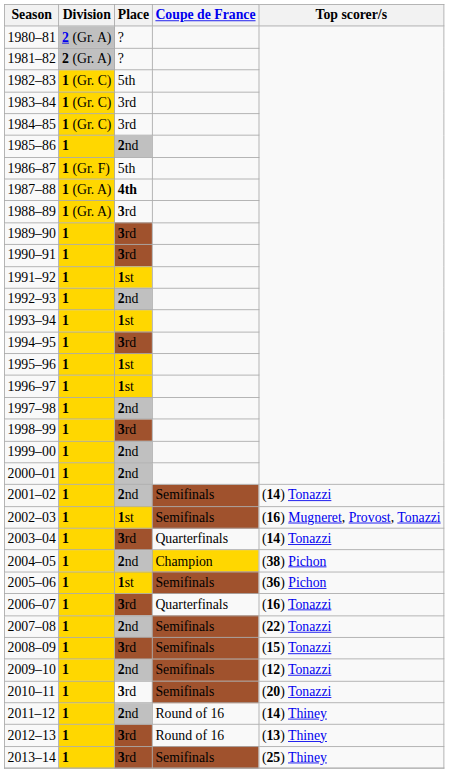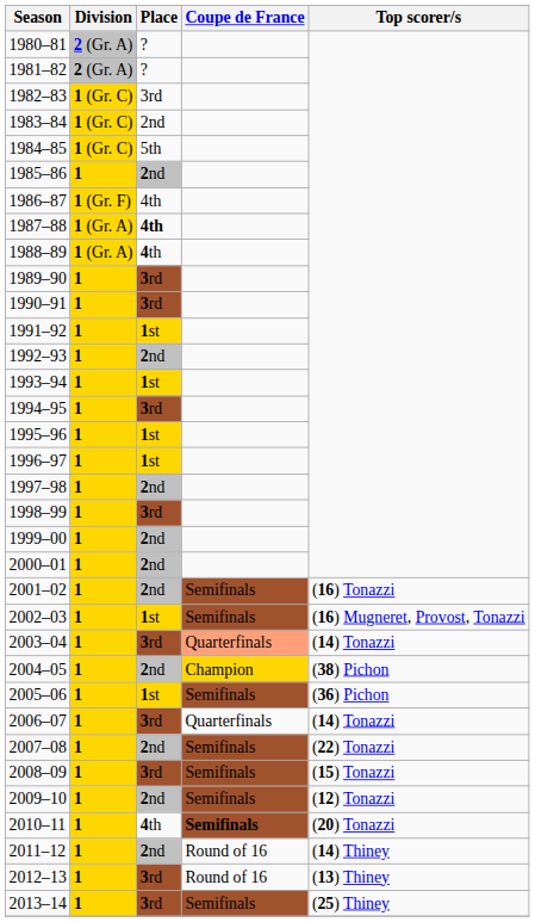 <table class="wikitable">
 <tr style="background:#f0f6fa;">
 <th><strong>Season</strong></th>
 <th><strong>Division</strong></th>
 <th><strong>Place</strong></th>
 <th><strong><a href='#'>Coupe de France</a></strong></th>
 <th><strong>Top scorer/s</strong></th>
 </tr>
 <tr>
 <td>1980–81</td>
 <td bgcolor=silver><strong><a href='#'>2</a></strong> (Gr. A)</td>
 <td>?</td>
 <td></td>
 </tr>
 <tr>
 <td>1981–82</td>
 <td bgcolor=silver><strong>2</strong> (Gr. A)</td>
 <td>?</td>
 <td></td>
 </tr>
 <tr>
 <td>1982–83</td>
 <td bgcolor=gold><strong>1</strong> (Gr. C)</td>
-<td>5th</td>
+<td>3rd</td>
 <td></td>
 </tr>
 <tr>
 <td>1983–84</td>
 <td bgcolor=gold><strong>1</strong> (Gr. C)</td>
-<td>3rd</td>
+<td>2nd</td>
 <td></td>
 </tr>
 <tr>
 <td>1984–85</td>
 <td bgcolor=gold><strong>1</strong> (Gr. C)</td>
-<td>3rd</td>
+<td>5th</td>
 <td></td>
 </tr>
 <tr>
 <td>1985–86</td>
 <td bgcolor=gold><strong>1</strong></td>
 <td bgcolor=silver><strong>2</strong>nd</td>
 <td></td>
 </tr>
 <tr>
 <td>1986–87</td>
 <td bgcolor=gold><strong>1</strong> (Gr. F)</td>
-<td>5th</td>
+<td>4th</td>
 <td></td>
 </tr>
 <tr>
 <td>1987–88</td>
 <td bgcolor=gold><strong>1</strong> (Gr. A)</td>
 <td><strong>4th</strong></td>
 <td></td>
 </tr>
 <tr>
 <td>1988–89</td>
 <td bgcolor=gold><strong>1</strong> (Gr. A)</td>
-<td><strong>3</strong>rd</td>
+<td><strong>4</strong>th</td>
 <td></td>
 </tr>
 <tr>
 <td>1989–90</td>
 <td bgcolor=gold><strong>1</strong></td>
 <td bgcolor=#A0522D><strong>3</strong>rd</td>
 <td></td>
 </tr>
 <tr>
 <td>1990–91</td>
 <td bgcolor=gold><strong>1</strong></td>
 <td bgcolor=#A0522D><strong>3</strong>rd</td>
 <td></td>
 </tr>
 <tr>
 <td>1991–92</td>
 <td bgcolor=gold><strong>1</strong></td>
 <td bgcolor=gold><strong>1</strong>st</td>
 <td></td>
 </tr>
 <tr>
 <td>1992–93</td>
 <td bgcolor=gold><strong>1</strong></td>
 <td bgcolor=silver><strong>2</strong>nd</td>
 <td></td>
 </tr>
 <tr>
 <td>1993–94</td>
 <td bgcolor=gold><strong>1</strong></td>
 <td bgcolor=gold><strong>1</strong>st</td>
 <td></td>
 </tr>
 <tr>
 <td>1994–95</td>
 <td bgcolor=gold><strong>1</strong></td>
 <td bgcolor=#A0522D><strong>3</strong>rd</td>
 <td></td>
 </tr>
 <tr>
 <td>1995–96</td>
 <td bgcolor=gold><strong>1</strong></td>
 <td bgcolor=gold><strong>1</strong>st</td>
 <td></td>
 </tr>
 <tr>
 <td>1996–97</td>
 <td bgcolor=gold><strong>1</strong></td>
 <td bgcolor=gold><strong>1</strong>st</td>
 <td></td>
 </tr>
 <tr>
 <td>1997–98</td>
 <td bgcolor=gold><strong>1</strong></td>
 <td bgcolor=silver><strong>2</strong>nd</td>
 <td></td>
 </tr>
 <tr>
 <td>1998–99</td>
 <td bgcolor=gold><strong>1</strong></td>
 <td bgcolor=#A0522D><strong>3</strong>rd</td>
 <td></td>
 </tr>
 <tr>
 <td>1999–00</td>
 <td bgcolor=gold><strong>1</strong></td>
 <td bgcolor=silver><strong>2</strong>nd</td>
 <td></td>
 </tr>
 <tr>
 <td>2000–01</td>
 <td bgcolor=gold><strong>1</strong></td>
 <td bgcolor=silver><strong>2</strong>nd</td>
 <td></td>
 </tr>
 <tr>
 <td>2001–02</td>
 <td bgcolor=gold><strong>1</strong></td>
 <td bgcolor=silver><strong>2</strong>nd</td>
 <td bgcolor=#A0522D>Semifinals</td>
-<td>(<strong>14</strong>) <a href='#'>Tonazzi</a></td>
+<td>(<strong>16</strong>) <a href='#'>Tonazzi</a></td>
 </tr>
 <tr>
 <td>2002–03</td>
 <td bgcolor=gold><strong>1</strong></td>
 <td bgcolor=gold><strong>1</strong>st</td>
 <td bgcolor=#A0522D>Semifinals</td>
 <td>(<strong>16</strong>) <a href='#'>Mugneret</a>, <a href='#'>Provost</a>, <a href='#'>Tonazzi</a></td>
 </tr>
 <tr>
 <td>2003–04</td>
 <td bgcolor=gold><strong>1</strong></td>
 <td bgcolor=#A0522D><strong>3</strong>rd</td>
-<td>Quarterfinals</td>
+<td style="background: lightsalmon;">Quarterfinals</td>
 <td>(<strong>14</strong>) <a href='#'>Tonazzi</a></td>
 </tr>
 <tr>
 <td>2004–05</td>
 <td bgcolor=gold><strong>1</strong></td>
 <td bgcolor=silver><strong>2</strong>nd</td>
 <td bgcolor=gold>Champion</td>
 <td>(<strong>38</strong>) <a href='#'>Pichon</a></td>
 </tr>
 <tr>
 <td>2005–06</td>
 <td bgcolor=gold><strong>1</strong></td>
 <td bgcolor=gold><strong>1</strong>st</td>
 <td bgcolor=#A0522D>Semifinals</td>
 <td>(<strong>36</strong>) <a href='#'>Pichon</a></td>
 </tr>
 <tr>
 <td>2006–07</td>
 <td bgcolor=gold><strong>1</strong></td>
 <td bgcolor=#A0522D><strong>3</strong>rd</td>
 <td>Quarterfinals</td>
-<td>(<strong>16</strong>) <a href='#'>Tonazzi</a></td>
+<td>(<strong>14</strong>) <a href='#'>Tonazzi</a></td>
 </tr>
 <tr>
 <td>2007–08</td>
 <td bgcolor=gold><strong>1</strong></td>
 <td bgcolor=silver><strong>2</strong>nd</td>
 <td bgcolor=#A0522D>Semifinals</td>
 <td>(<strong>22</strong>) <a href='#'>Tonazzi</a></td>
 </tr>
 <tr>
 <td>2008–09</td>
 <td bgcolor=gold><strong>1</strong></td>
 <td bgcolor=#A0522D><strong>3</strong>rd</td>
 <td bgcolor=#A0522D>Semifinals</td>
 <td>(<strong>15</strong>) <a href='#'>Tonazzi</a></td>
 </tr>
 <tr>
 <td>2009–10</td>
 <td bgcolor=gold><strong>1</strong></td>
 <td bgcolor=silver><strong>2</strong>nd</td>
 <td bgcolor=#A0522D>Semifinals</td>
 <td>(<strong>12</strong>) <a href='#'>Tonazzi</a></td>
 </tr>
 <tr>
 <td>2010–11</td>
 <td bgcolor=gold><strong>1</strong></td>
-<td><strong>3</strong>rd</td>
-<td bgcolor=#A0522D>Semifinals</td>
+<td><strong>4</strong>th</td>
+<td bgcolor=#A0522D><strong>Semifinals</strong></td>
 <td>(<strong>20</strong>) <a href='#'>Tonazzi</a></td>
 </tr>
 <tr>
 <td>2011–12</td>
 <td bgcolor=gold><strong>1</strong></td>
 <td bgcolor=silver><strong>2</strong>nd</td>
 <td>Round of 16</td>
 <td>(<strong>14</strong>) <a href='#'>Thiney</a></td>
 </tr>
 <tr>
 <td>2012–13</td>
 <td bgcolor=gold><strong>1</strong></td>
 <td bgcolor=#A0522D><strong>3</strong>rd</td>
 <td>Round of 16</td>
 <td>(<strong>13</strong>) <a href='#'>Thiney</a></td>
 </tr>
 <tr>
 <td>2013–14</td>
 <td bgcolor=gold><strong>1</strong></td>
 <td bgcolor=#A0522D><strong>3</strong>rd</td>
 <td bgcolor=#A0522D>Semifinals</td>
 <td>(<strong>25</strong>) <a href='#'>Thiney</a></td>
 </tr>
 <tr>
 </tr>
 </table>
